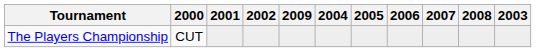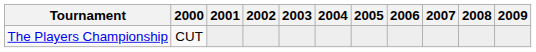 <table class="wikitable" style="font-size:95%;text-align:center;">
 <tr>
 <th>Tournament</th>
 <th>2000</th>
 <th>2001</th>
 <th>2002</th>
-<th>2009</th>
+<th>2003</th>
 <th>2004</th>
 <th>2005</th>
 <th>2006</th>
 <th>2007</th>
 <th>2008</th>
-<th>2003</th>
+<th>2009</th>
 </tr>
 <tr>
 <td align=left><a href='#'>The Players Championship</a></td>
 <td>CUT</td>
 <td style="background:#eeeeee;"></td>
 <td style="background:#eeeeee;"></td>
 <td style="background:#eeeeee;"></td>
 <td style="background:#eeeeee;"></td>
 <td style="background:#eeeeee;"></td>
 <td style="background:#eeeeee;"></td>
 <td style="background:#eeeeee;"></td>
 <td style="background:#eeeeee;"></td>
 <td style="background:#eeeeee;"></td>
 </tr>
 </table>
